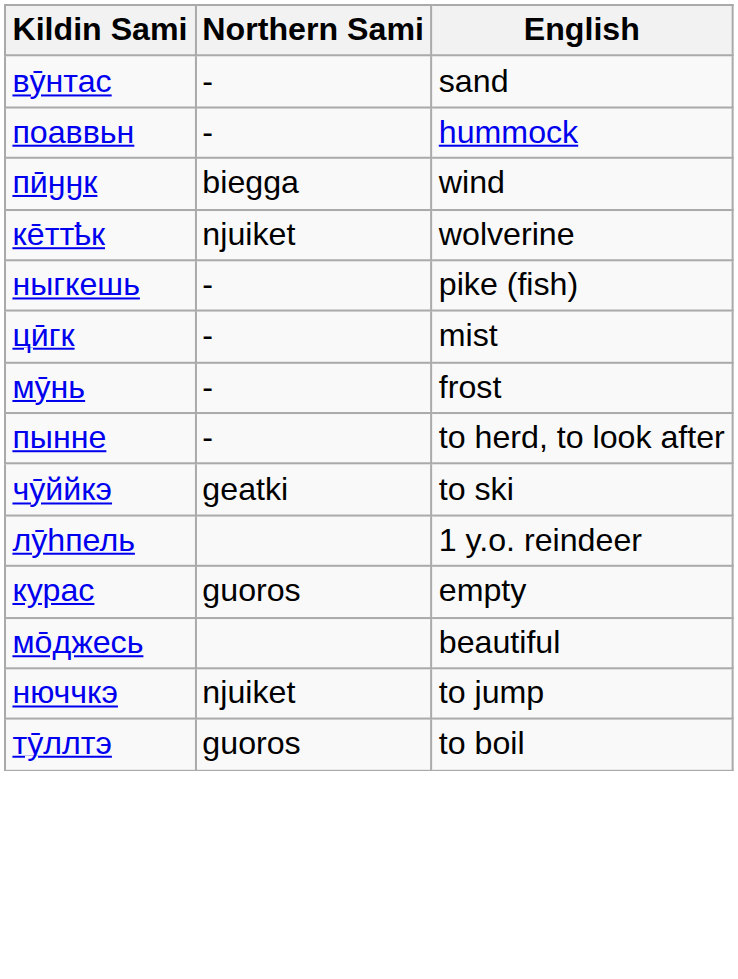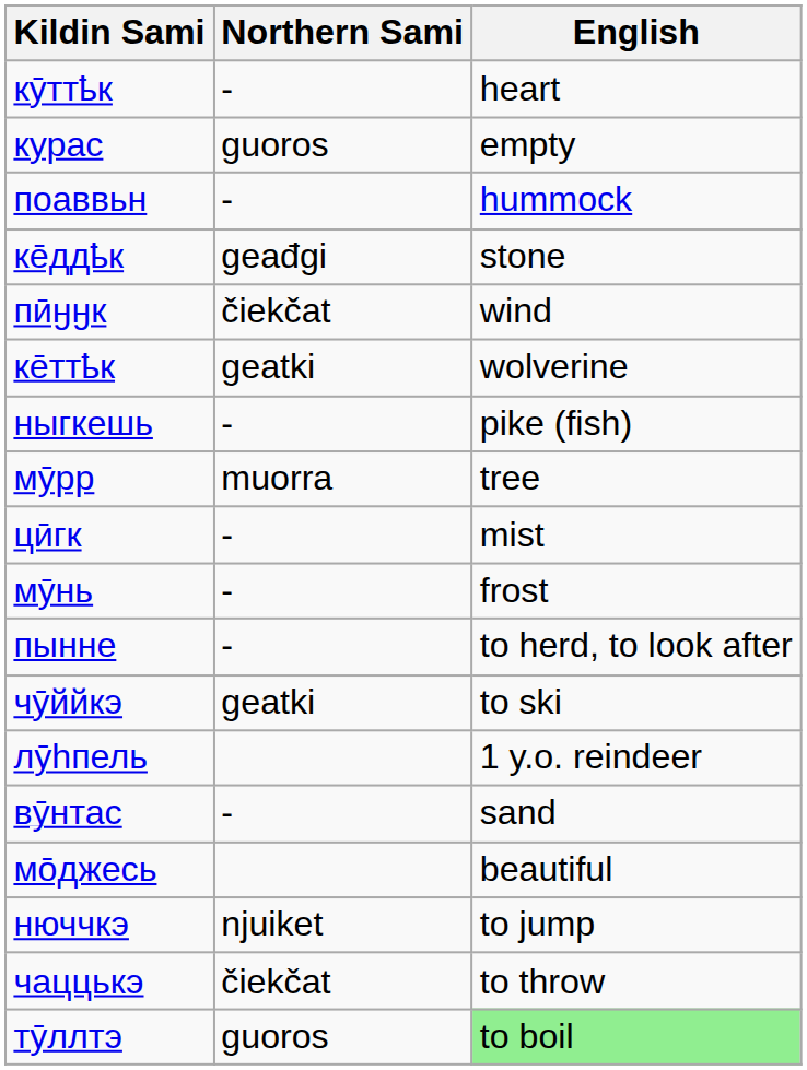 <table class="wikitable">
 <tr>
 <th>Kildin Sami</th>
 <th>Northern Sami</th>
 <th>English</th>
 </tr>
 <tr>
-<td><a href='#'>вӯнтас</a></td>
+<td><a href='#'>кӯттҍк</a></td>
 <td>-</td>
-<td>sand</td>
+<td>heart</td>
+</tr>
+<tr>
+<td><a href='#'>курас</a></td>
+<td>guoros</td>
+<td>empty</td>
 </tr>
 <tr>
 <td><a href='#'>поаввьн</a></td>
 <td>-</td>
 <td><a href='#'>hummock</a></td>
 </tr>
 <tr>
+<td><a href='#'>ке̄ддҍк</a></td>
+<td>geađgi</td>
+<td>stone</td>
+</tr>
+<tr>
 <td><a href='#'>пӣӈӈк</a></td>
-<td>biegga</td>
+<td>čiekčat</td>
 <td>wind</td>
 </tr>
 <tr>
 <td><a href='#'>ке̄ттҍк</a></td>
-<td>njuiket</td>
+<td>geatki</td>
 <td>wolverine</td>
 </tr>
 <tr>
 <td><a href='#'>ныгкешь</a></td>
 <td>-</td>
 <td>pike (fish)</td>
+</tr>
+<tr>
+<td><a href='#'>мӯрр</a></td>
+<td>muorra</td>
+<td>tree</td>
 </tr>
 <tr>
 <td><a href='#'>цӣгк</a></td>
 <td>-</td>
 <td>mist</td>
 </tr>
 <tr>
 <td><a href='#'>мӯнь</a></td>
 <td>-</td>
 <td>frost</td>
 </tr>
 <tr>
 <td><a href='#'>пынне</a></td>
 <td>-</td>
 <td>to herd, to look after</td>
 </tr>
 <tr>
 <td><a href='#'>чӯййкэ</a></td>
 <td>geatki</td>
 <td>to ski</td>
 </tr>
 <tr>
 <td><a href='#'>лӯһпель</a></td>
 <td></td>
 <td>1 y.o. reindeer</td>
 </tr>
 <tr>
-<td><a href='#'>курас</a></td>
-<td>guoros</td>
-<td>empty</td>
+<td><a href='#'>вӯнтас</a></td>
+<td>-</td>
+<td>sand</td>
 </tr>
 <tr>
 <td><a href='#'>мо̄джесь</a></td>
 <td></td>
 <td>beautiful</td>
 </tr>
 <tr>
 <td><a href='#'>нюччкэ</a></td>
 <td>njuiket</td>
 <td>to jump</td>
 </tr>
 <tr>
+<td><a href='#'>чаццькэ</a></td>
+<td>čiekčat</td>
+<td>to throw</td>
+</tr>
+<tr>
 <td><a href='#'>тӯллтэ</a></td>
 <td>guoros</td>
-<td>to boil</td>
+<td style="background: lightgreen;">to boil</td>
 </tr>
 </table>
